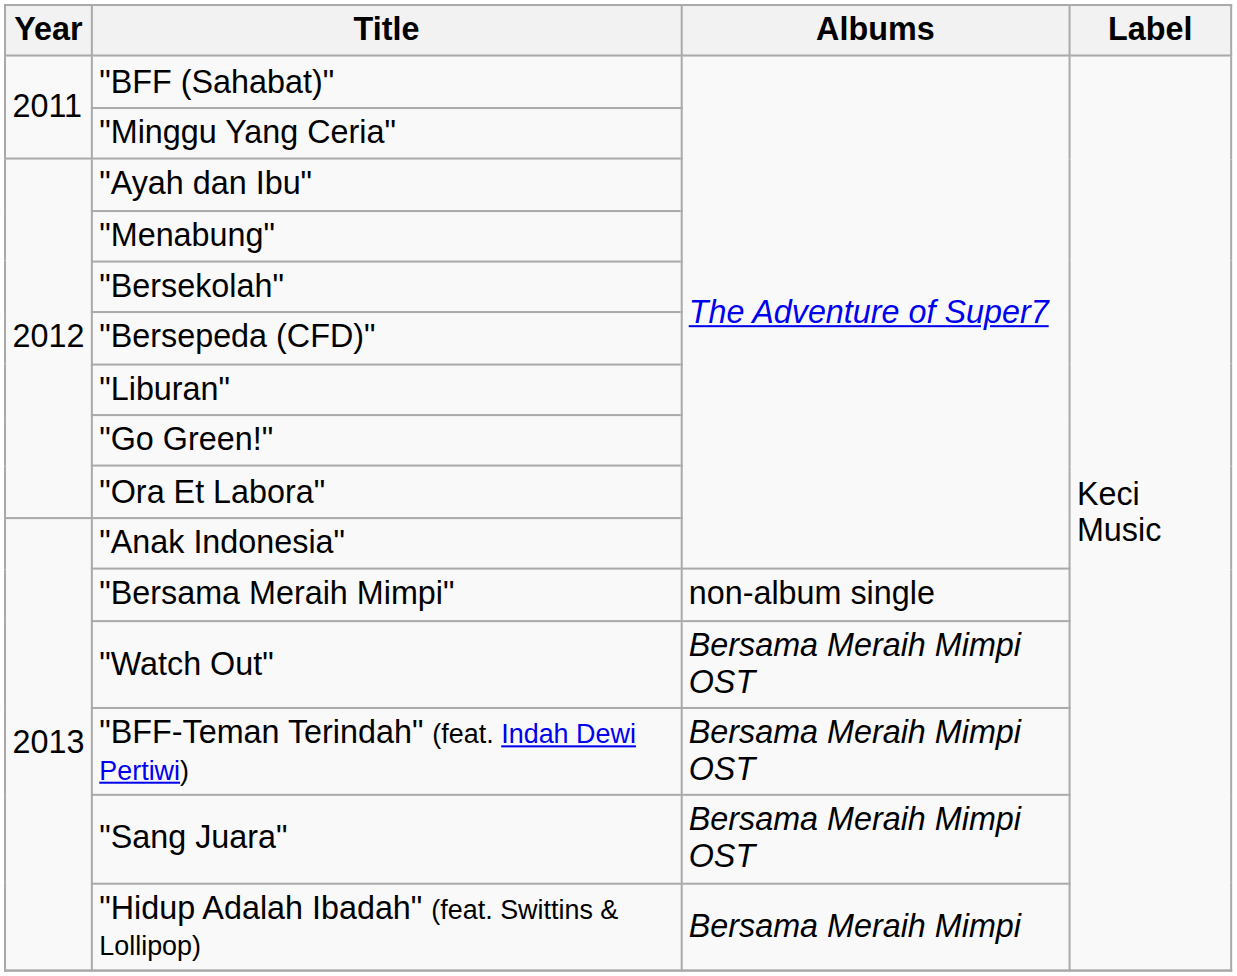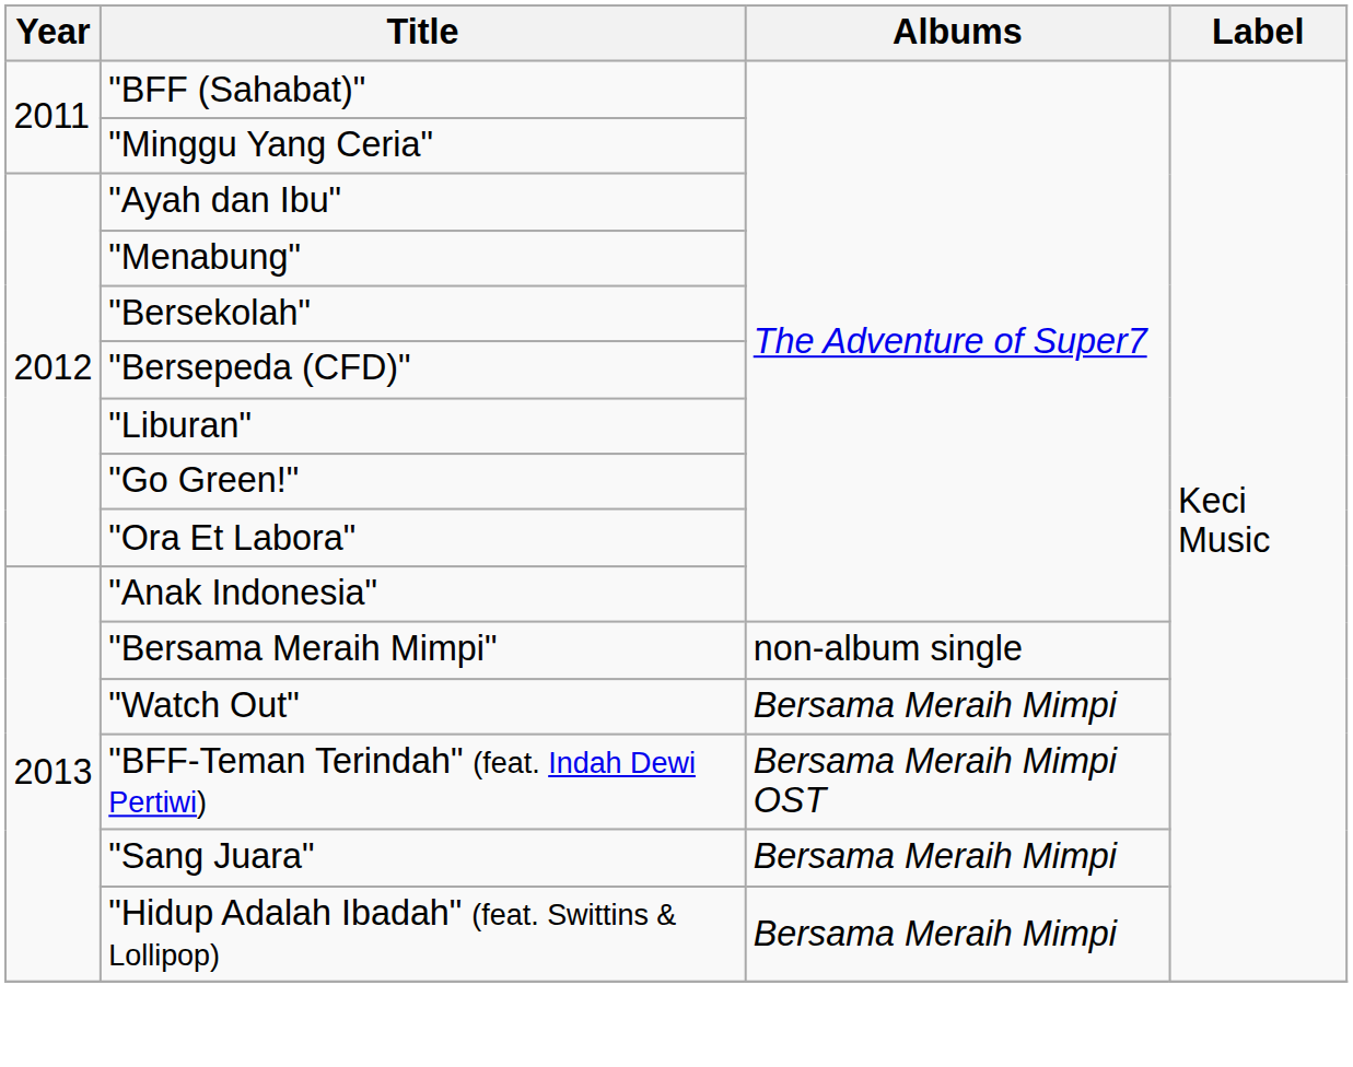 <table class="wikitable">
 <tr>
 <th>Year</th>
 <th>Title</th>
 <th>Albums</th>
 <th>Label</th>
 </tr>
 <tr>
 <td rowspan= "2">2011</td>
 <td>"BFF (Sahabat)"</td>
 <td rowspan= "10"><em><a href='#'>The Adventure of Super7</a></em></td>
 <td rowspan= "15">Keci Music</td>
 </tr>
 <tr>
 <td>"Minggu Yang Ceria"</td>
 </tr>
 <tr>
 <td rowspan= "7">2012</td>
 <td>"Ayah dan Ibu"</td>
 </tr>
 <tr>
 <td>"Menabung"</td>
 </tr>
 <tr>
 <td>"Bersekolah"</td>
 </tr>
 <tr>
 <td>"Bersepeda (CFD)"</td>
 </tr>
 <tr>
 <td>"Liburan"</td>
 </tr>
 <tr>
 <td>"Go Green!"</td>
 </tr>
 <tr>
 <td>"Ora Et Labora"</td>
 </tr>
 <tr>
 <td rowspan= "6">2013</td>
 <td>"Anak Indonesia"</td>
 </tr>
 <tr>
 <td>"Bersama Meraih Mimpi"</td>
 <td>non-album single</td>
 </tr>
 <tr>
 <td>"Watch Out"</td>
-<td><em>Bersama Meraih Mimpi OST</em></td>
+<td><em>Bersama Meraih Mimpi</em></td>
 </tr>
 <tr>
 <td>"BFF-Teman Terindah" <small>(feat. <a href='#'>Indah Dewi Pertiwi</a>)</small></td>
 <td><em>Bersama Meraih Mimpi OST</em></td>
 </tr>
 <tr>
 <td>"Sang Juara"</td>
-<td><em>Bersama Meraih Mimpi OST</em></td>
+<td><em>Bersama Meraih Mimpi</em></td>
 </tr>
 <tr>
 <td>"Hidup Adalah Ibadah" <small>(feat. Swittins & Lollipop)</small></td>
 <td><em>Bersama Meraih Mimpi</em></td>
 </tr>
 <tr>
 </tr>
 </table>
